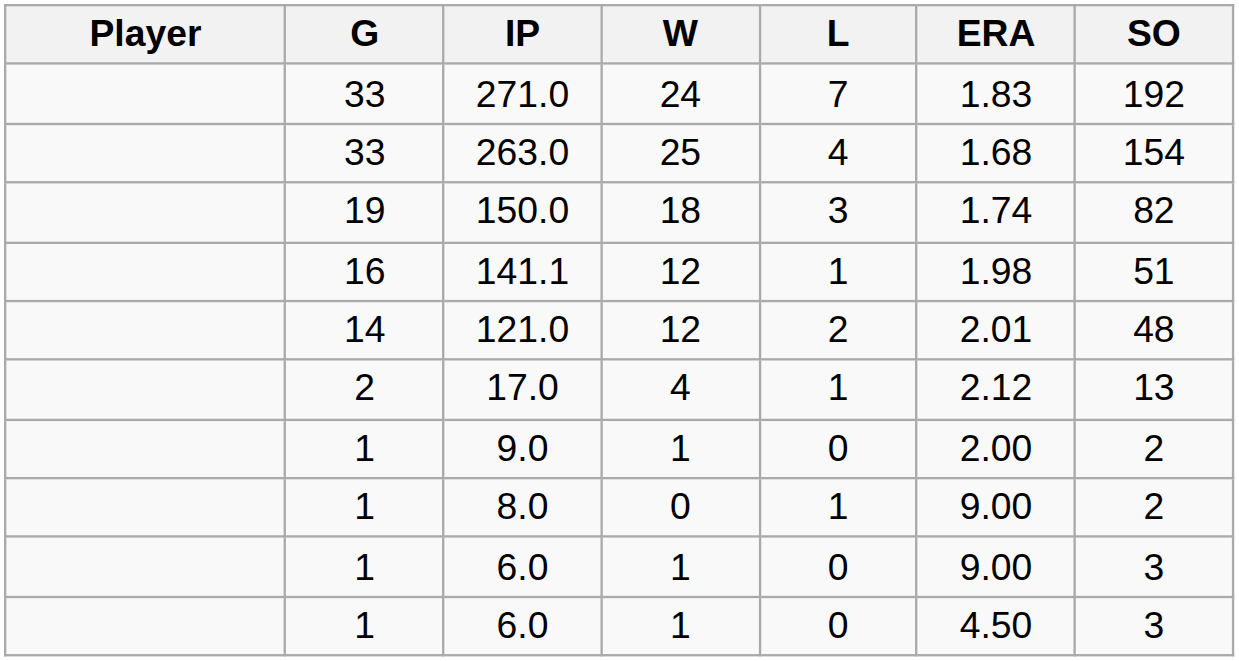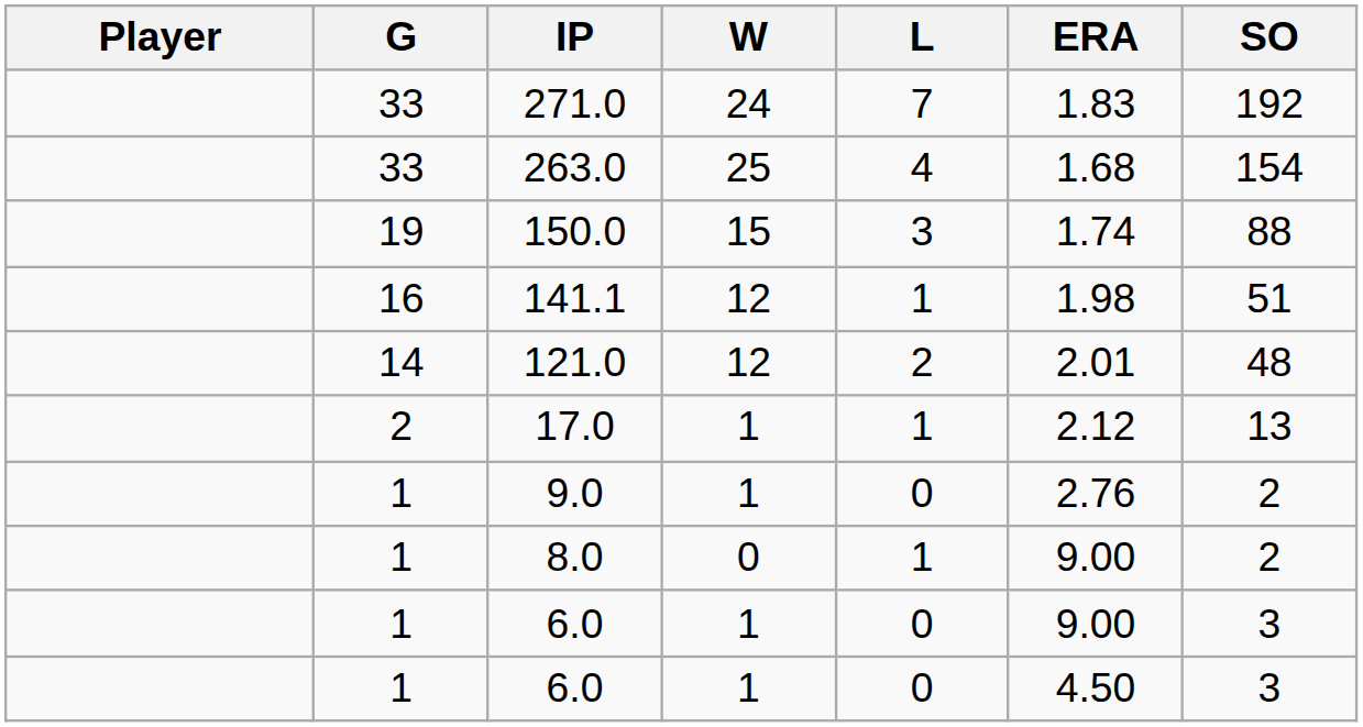 <table class="wikitable sortable">
 <tr>
 <th bgcolor="#DDDDFF" width="16%">Player</th>
 <th bgcolor="#DDDDFF" width="9%">G</th>
 <th bgcolor="#DDDDFF" width="9%">IP</th>
 <th bgcolor="#DDDDFF" width="9%">W</th>
 <th bgcolor="#DDDDFF" width="9%">L</th>
 <th bgcolor="#DDDDFF" width="9%">ERA</th>
 <th bgcolor="#DDDDFF" width="9%">SO</th>
 </tr>
 <tr align="center">
 <td></td>
 <td>33</td>
 <td>271.0</td>
 <td>24</td>
 <td>7</td>
 <td>1.83</td>
 <td>192</td>
 </tr>
 <tr align="center">
 <td></td>
 <td>33</td>
 <td>263.0</td>
 <td>25</td>
 <td>4</td>
 <td>1.68</td>
 <td>154</td>
 </tr>
 <tr align="center">
 <td></td>
 <td>19</td>
 <td>150.0</td>
-<td>18</td>
+<td>15</td>
 <td>3</td>
 <td>1.74</td>
-<td>82</td>
+<td>88</td>
 </tr>
 <tr align="center">
 <td></td>
 <td>16</td>
 <td>141.1</td>
 <td>12</td>
 <td>1</td>
 <td>1.98</td>
 <td>51</td>
 </tr>
 <tr align="center">
 <td></td>
 <td>14</td>
 <td>121.0</td>
 <td>12</td>
 <td>2</td>
 <td>2.01</td>
 <td>48</td>
 </tr>
 <tr align="center">
 <td></td>
 <td>2</td>
 <td>17.0</td>
-<td>4</td>
+<td>1</td>
 <td>1</td>
 <td>2.12</td>
 <td>13</td>
 </tr>
 <tr align="center">
 <td></td>
 <td>1</td>
 <td>9.0</td>
 <td>1</td>
 <td>0</td>
-<td>2.00</td>
+<td>2.76</td>
 <td>2</td>
 </tr>
 <tr align="center">
 <td></td>
 <td>1</td>
 <td>8.0</td>
 <td>0</td>
 <td>1</td>
 <td>9.00</td>
 <td>2</td>
 </tr>
 <tr align="center">
 <td></td>
 <td>1</td>
 <td>6.0</td>
 <td>1</td>
 <td>0</td>
 <td>9.00</td>
 <td>3</td>
 </tr>
 <tr align="center">
 <td></td>
 <td>1</td>
 <td>6.0</td>
 <td>1</td>
 <td>0</td>
 <td>4.50</td>
 <td>3</td>
 </tr>
 </table>
